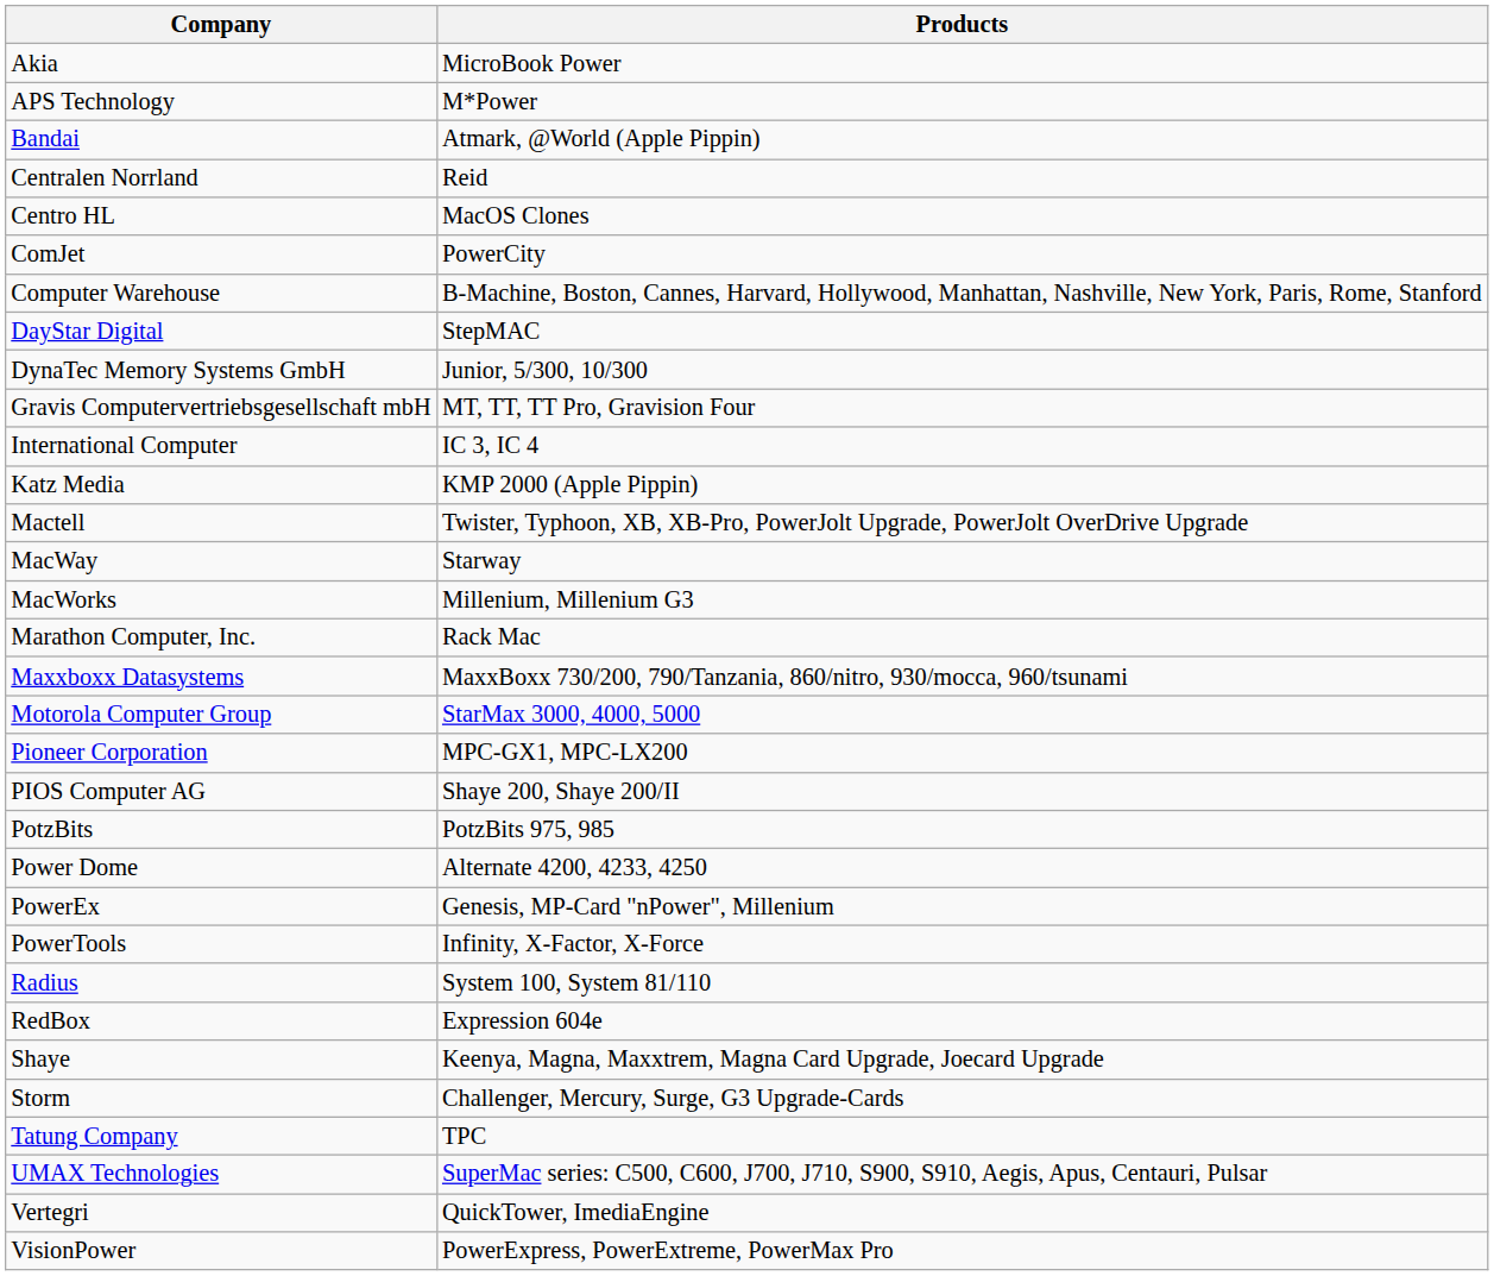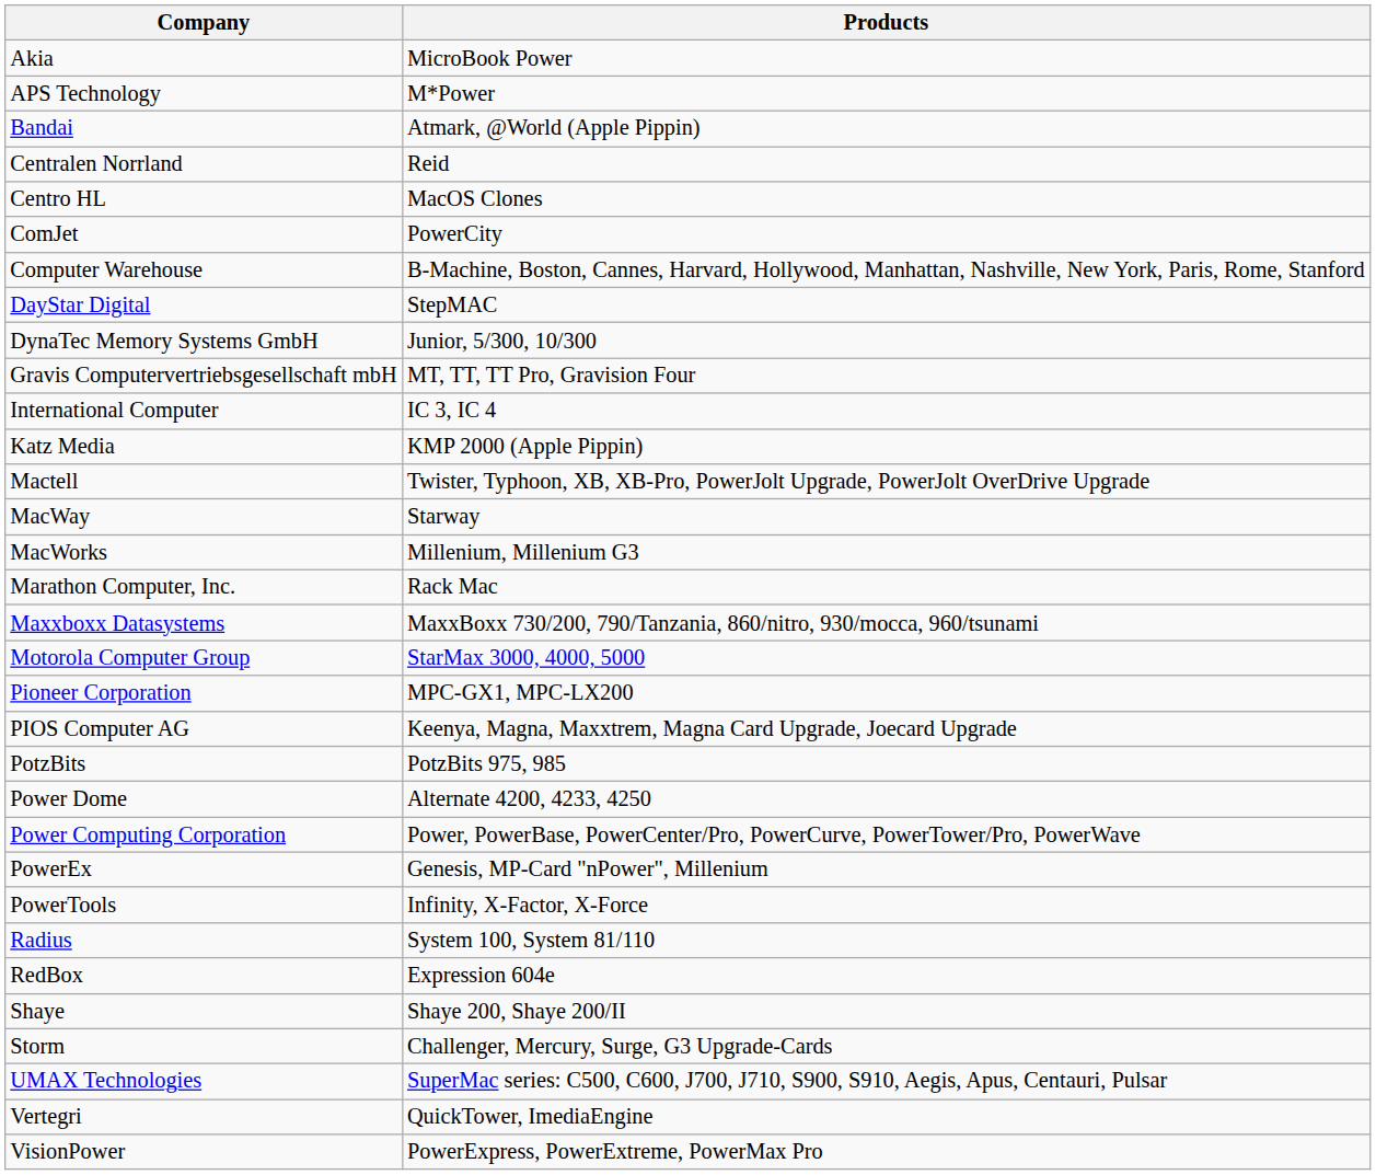 <table class="wikitable">
 <tr>
 <th>Company</th>
 <th>Products</th>
 </tr>
 <tr>
 <td>Akia</td>
 <td>MicroBook Power</td>
 </tr>
 <tr>
 <td>APS Technology</td>
 <td>M*Power</td>
 </tr>
 <tr>
 <td><a href='#'>Bandai</a></td>
 <td>Atmark, @World (Apple Pippin)</td>
 </tr>
 <tr>
 <td>Centralen Norrland</td>
 <td>Reid</td>
 </tr>
 <tr>
 <td>Centro HL</td>
 <td>MacOS Clones</td>
 </tr>
 <tr>
 <td>ComJet</td>
 <td>PowerCity</td>
 </tr>
 <tr>
 <td>Computer Warehouse</td>
 <td>B-Machine, Boston, Cannes, Harvard, Hollywood,  Manhattan, Nashville, New York, Paris, Rome, Stanford</td>
 </tr>
 <tr>
 <td><a href='#'>DayStar Digital</a></td>
 <td>StepMAC</td>
 </tr>
 <tr>
 <td>DynaTec Memory Systems GmbH</td>
 <td>Junior, 5/300, 10/300</td>
 </tr>
 <tr>
 <td>Gravis Computervertriebsgesellschaft mbH</td>
 <td>MT, TT, TT Pro, Gravision Four</td>
 </tr>
 <tr>
 <td>International Computer</td>
 <td>IC 3, IC 4</td>
 </tr>
 <tr>
 <td>Katz Media</td>
 <td>KMP 2000 (Apple Pippin)</td>
 </tr>
 <tr>
 <td>Mactell</td>
 <td>Twister, Typhoon, XB, XB-Pro, PowerJolt Upgrade,  PowerJolt OverDrive Upgrade</td>
 </tr>
 <tr>
 <td>MacWay</td>
 <td>Starway</td>
 </tr>
 <tr>
 <td>MacWorks</td>
 <td>Millenium, Millenium G3</td>
 </tr>
 <tr>
 <td>Marathon Computer, Inc.</td>
 <td>Rack Mac</td>
 </tr>
 <tr>
 <td><a href='#'>Maxxboxx Datasystems</a></td>
 <td>MaxxBoxx 730/200, 790/Tanzania, 860/nitro,  930/mocca, 960/tsunami</td>
 </tr>
 <tr>
 <td><a href='#'>Motorola Computer Group</a></td>
 <td><a href='#'>StarMax 3000, 4000, 5000</a></td>
 </tr>
 <tr>
 <td><a href='#'>Pioneer Corporation</a></td>
 <td>MPC-GX1, MPC-LX200</td>
 </tr>
 <tr>
 <td>PIOS Computer AG</td>
-<td>Shaye 200, Shaye 200/II</td>
+<td>Keenya, Magna, Maxxtrem, Magna Card Upgrade, Joecard Upgrade</td>
 </tr>
 <tr>
 <td>PotzBits</td>
 <td>PotzBits 975, 985</td>
 </tr>
 <tr>
 <td>Power Dome</td>
 <td>Alternate 4200, 4233, 4250</td>
+</tr>
+<tr>
+<td><a href='#'>Power Computing Corporation</a></td>
+<td>Power, PowerBase, PowerCenter/Pro, PowerCurve,  PowerTower/Pro, PowerWave</td>
 </tr>
 <tr>
 <td>PowerEx</td>
 <td>Genesis, MP-Card "nPower", Millenium</td>
 </tr>
 <tr>
 <td>PowerTools</td>
 <td>Infinity, X-Factor, X-Force</td>
 </tr>
 <tr>
 <td><a href='#'>Radius</a></td>
 <td>System 100, System 81/110</td>
 </tr>
 <tr>
 <td>RedBox</td>
 <td>Expression 604e</td>
 </tr>
 <tr>
 <td>Shaye</td>
-<td>Keenya, Magna, Maxxtrem, Magna Card Upgrade, Joecard Upgrade</td>
+<td>Shaye 200, Shaye 200/II</td>
 </tr>
 <tr>
 <td>Storm</td>
 <td>Challenger, Mercury, Surge, G3 Upgrade-Cards</td>
-</tr>
-<tr>
-<td><a href='#'>Tatung Company</a></td>
-<td>TPC</td>
 </tr>
 <tr>
 <td><a href='#'>UMAX Technologies</a></td>
 <td><a href='#'>SuperMac</a> series: C500, C600, J700, J710, S900, S910, Aegis, Apus, Centauri, Pulsar</td>
 </tr>
 <tr>
 <td>Vertegri</td>
 <td>QuickTower, ImediaEngine</td>
 </tr>
 <tr>
 <td>VisionPower</td>
 <td>PowerExpress, PowerExtreme, PowerMax Pro</td>
 </tr>
 </table>
